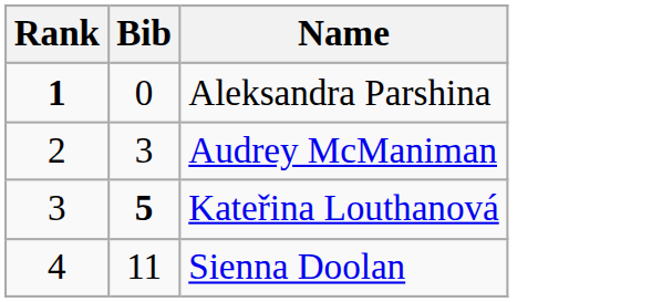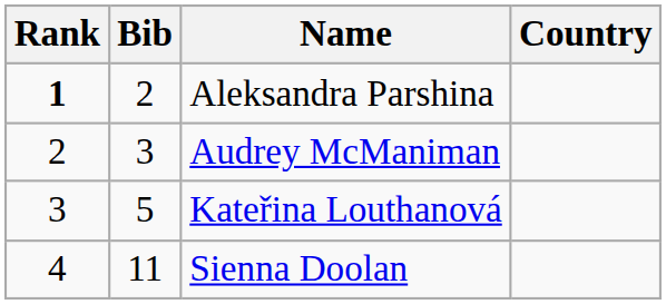 <table class="wikitable" style="text-align:center;">
 <tr>
 <th>Rank</th>
 <th>Bib</th>
 <th>Name</th>
+<th>Country</th>
 </tr>
 <tr>
 <td><strong>1</strong></td>
-<td>0</td>
+<td>2</td>
 <td align=left>Aleksandra Parshina</td>
+<td align=left></td>
 </tr>
 <tr>
 <td>2</td>
 <td>3</td>
 <td align=left><a href='#'>Audrey McManiman</a></td>
+<td align=left></td>
 </tr>
 <tr>
 <td>3</td>
-<td><strong>5</strong></td>
+<td>5</td>
 <td align=left><a href='#'>Kateřina Louthanová</a></td>
+<td align=left></td>
 </tr>
 <tr>
 <td>4</td>
 <td>11</td>
 <td align=left><a href='#'>Sienna Doolan</a></td>
+<td align=left></td>
 </tr>
 </table>
